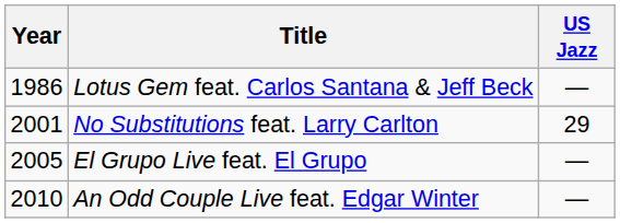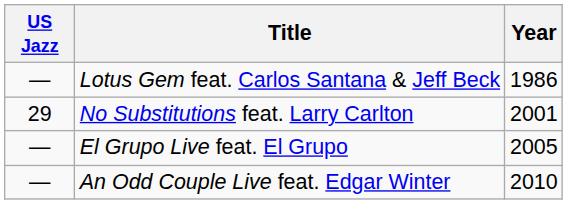 <table class="wikitable">
 <tr>
+<th width="45"><small><a href='#'>US<br>Jazz</a></small><br></th>
+<th>Title</th>
 <th>Year</th>
-<th>Title</th>
-<th width="45"><small><a href='#'>US<br>Jazz</a></small><br></th>
 </tr>
 <tr>
+<td style="text-align:center;">—</td>
+<td><em>Lotus Gem</em> feat. <a href='#'>Carlos Santana</a> & <a href='#'>Jeff Beck</a></td>
 <td>1986</td>
-<td><em>Lotus Gem</em> feat. <a href='#'>Carlos Santana</a> & <a href='#'>Jeff Beck</a></td>
-<td style="text-align:center;">—</td>
 </tr>
 <tr>
+<td style="text-align:center;">29</td>
+<td><a href='#'><em>No Substitutions</em></a> feat. <a href='#'>Larry Carlton</a></td>
 <td>2001</td>
-<td><a href='#'><em>No Substitutions</em></a> feat. <a href='#'>Larry Carlton</a></td>
-<td style="text-align:center;">29</td>
 </tr>
 <tr>
+<td style="text-align:center;">—</td>
+<td><em>El Grupo Live</em> feat. <a href='#'>El Grupo</a></td>
 <td>2005</td>
-<td><em>El Grupo Live</em> feat. <a href='#'>El Grupo</a></td>
-<td style="text-align:center;">—</td>
 </tr>
 <tr>
+<td style="text-align:center;">—</td>
+<td><em>An Odd Couple Live</em> feat. <a href='#'>Edgar Winter</a></td>
 <td>2010</td>
-<td><em>An Odd Couple Live</em> feat. <a href='#'>Edgar Winter</a></td>
-<td style="text-align:center;">—</td>
 </tr>
 </table>
